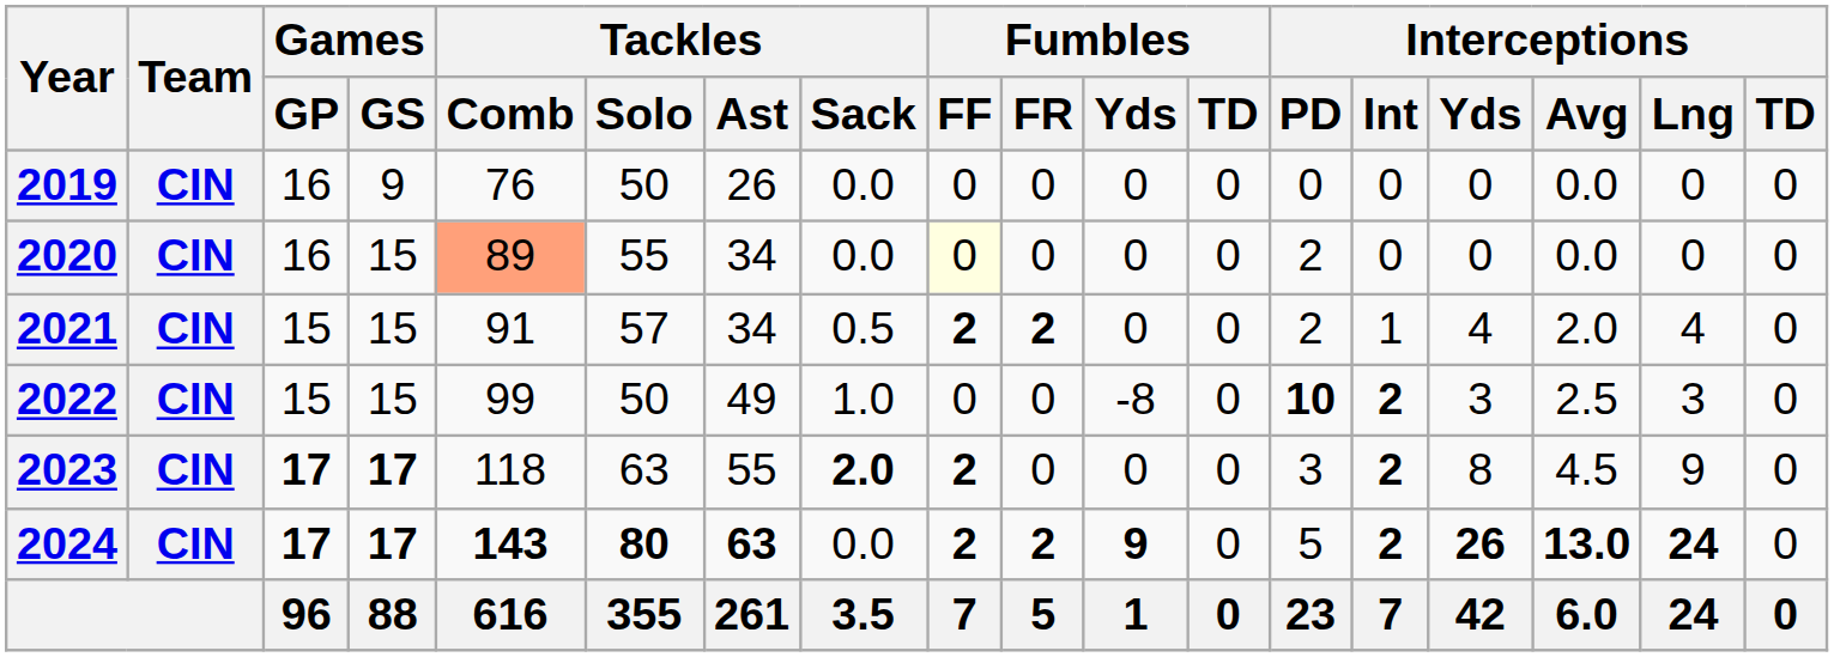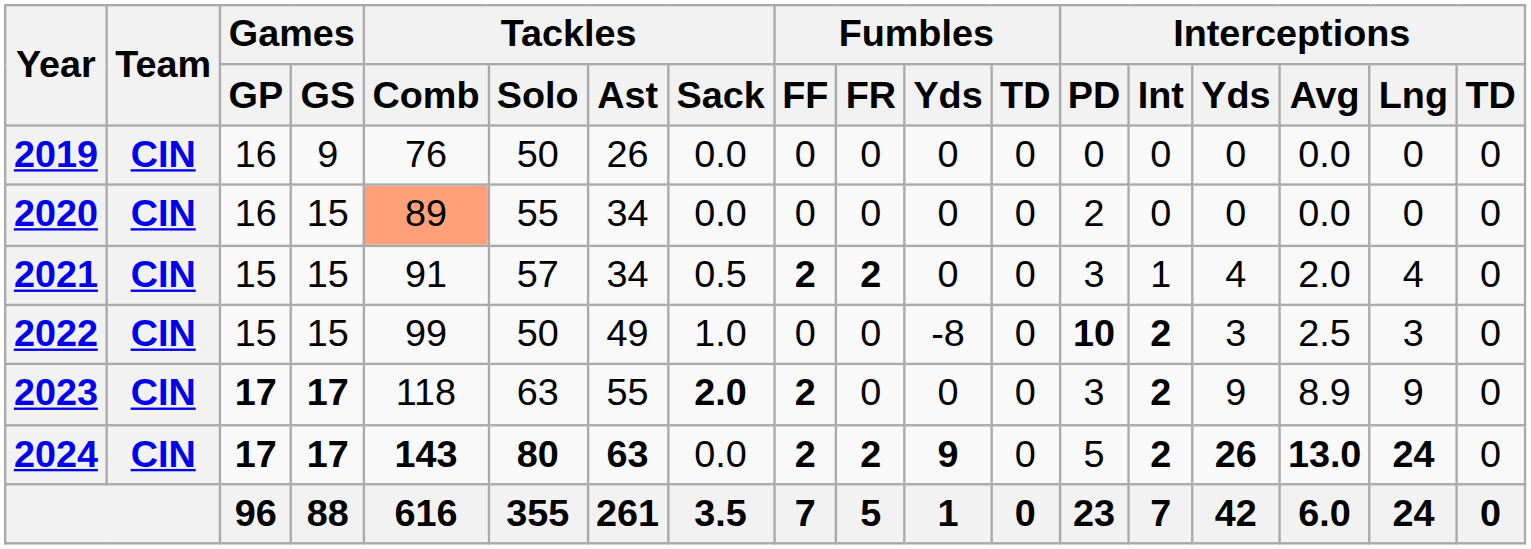 <table class="wikitable" style="text-align:center;">
 <tr>
 <th rowspan="2">Year</th>
 <th rowspan="2">Team</th>
 <th colspan="2">Games</th>
 <th colspan="4">Tackles</th>
 <th colspan="4">Fumbles</th>
 <th colspan="6">Interceptions</th>
 </tr>
 <tr>
 <th>GP</th>
 <th>GS</th>
 <th>Comb</th>
 <th>Solo</th>
 <th>Ast</th>
 <th>Sack</th>
 <th>FF</th>
 <th>FR</th>
 <th>Yds</th>
 <th>TD</th>
 <th>PD</th>
 <th>Int</th>
 <th>Yds</th>
 <th>Avg</th>
 <th>Lng</th>
 <th>TD</th>
 </tr>
 <tr>
 <th><a href='#'>2019</a></th>
 <th><a href='#'>CIN</a></th>
 <td>16</td>
 <td>9</td>
 <td>76</td>
 <td>50</td>
 <td>26</td>
 <td>0.0</td>
 <td>0</td>
 <td>0</td>
 <td>0</td>
 <td>0</td>
 <td>0</td>
 <td>0</td>
 <td>0</td>
 <td>0.0</td>
 <td>0</td>
 <td>0</td>
 </tr>
 <tr align="center">
 <th><a href='#'>2020</a></th>
 <th><a href='#'>CIN</a></th>
 <td>16</td>
 <td>15</td>
 <td style="background: lightsalmon;">89</td>
 <td>55</td>
 <td>34</td>
 <td>0.0</td>
-<td style="background: lightyellow;">0</td>
+<td>0</td>
 <td>0</td>
 <td>0</td>
 <td>0</td>
 <td>2</td>
 <td>0</td>
 <td>0</td>
 <td>0.0</td>
 <td>0</td>
 <td>0</td>
 </tr>
 <tr>
 <th><a href='#'>2021</a></th>
 <th><a href='#'>CIN</a></th>
 <td>15</td>
 <td>15</td>
 <td>91</td>
 <td>57</td>
 <td>34</td>
 <td>0.5</td>
 <td><strong>2</strong></td>
 <td><strong>2</strong></td>
 <td>0</td>
 <td>0</td>
-<td>2</td>
+<td>3</td>
 <td>1</td>
 <td>4</td>
 <td>2.0</td>
 <td>4</td>
 <td>0</td>
 </tr>
 <tr>
 <th><a href='#'>2022</a></th>
 <th><a href='#'>CIN</a></th>
 <td>15</td>
 <td>15</td>
 <td>99</td>
 <td>50</td>
 <td>49</td>
 <td>1.0</td>
 <td>0</td>
 <td>0</td>
 <td>-8</td>
 <td>0</td>
 <td><strong>10</strong></td>
 <td><strong>2</strong></td>
 <td>3</td>
 <td>2.5</td>
 <td>3</td>
 <td>0</td>
 </tr>
 <tr>
 <th><a href='#'>2023</a></th>
 <th><a href='#'>CIN</a></th>
 <td><strong>17</strong></td>
 <td><strong>17</strong></td>
 <td>118</td>
 <td>63</td>
 <td>55</td>
 <td><strong>2.0</strong></td>
 <td><strong>2</strong></td>
 <td>0</td>
 <td>0</td>
 <td>0</td>
 <td>3</td>
 <td><strong>2</strong></td>
-<td>8</td>
-<td>4.5</td>
+<td>9</td>
+<td>8.9</td>
 <td>9</td>
 <td>0</td>
 </tr>
 <tr>
 <th><a href='#'>2024</a></th>
 <th><a href='#'>CIN</a></th>
 <td><strong>17</strong></td>
 <td><strong>17</strong></td>
 <td><strong>143</strong></td>
 <td><strong>80</strong></td>
 <td><strong>63</strong></td>
 <td>0.0</td>
 <td><strong>2</strong></td>
 <td><strong>2</strong></td>
 <td><strong>9</strong></td>
 <td>0</td>
 <td>5</td>
 <td><strong>2</strong></td>
 <td><strong>26</strong></td>
 <td><strong>13.0</strong></td>
 <td><strong>24</strong></td>
 <td>0</td>
 </tr>
 <tr align="center">
 <th colspan="2"></th>
 <th>96</th>
 <th>88</th>
 <th>616</th>
 <th>355</th>
 <th>261</th>
 <th>3.5</th>
 <th>7</th>
 <th>5</th>
 <th>1</th>
 <th>0</th>
 <th>23</th>
 <th>7</th>
 <th>42</th>
 <th>6.0</th>
 <th>24</th>
 <th>0</th>
 </tr>
 </table>
